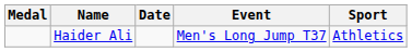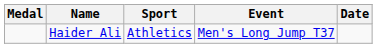 <table class="wikitable sortable" style="font-size: 95%">
 <tr>
 <th>Medal</th>
 <th>Name</th>
+<th>Sport</th>
+<th>Event</th>
 <th>Date</th>
-<th>Event</th>
-<th>Sport</th>
 </tr>
 <tr>
 <td></td>
 <td><a href='#'>Haider Ali</a></td>
+<td><a href='#'>Athletics</a></td>
+<td><a href='#'>Men's Long Jump T37</a></td>
 <td></td>
-<td><a href='#'>Men's Long Jump T37</a></td>
-<td><a href='#'>Athletics</a></td>
 </tr>
 </table>
